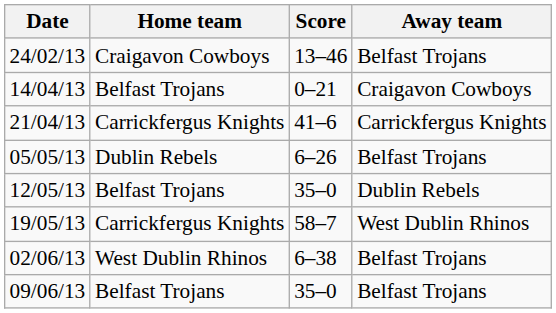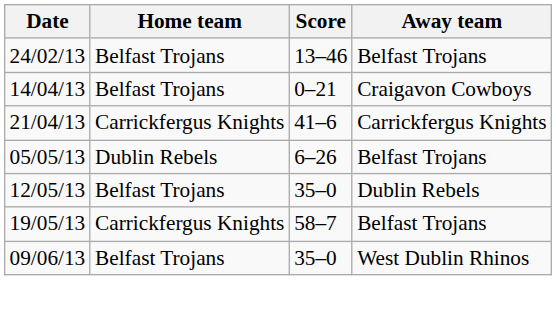 <table class="wikitable">
 <tr>
 <th>Date</th>
 <th>Home team</th>
 <th>Score</th>
 <th>Away team</th>
 </tr>
 <tr>
 <td>24/02/13</td>
-<td>Craigavon Cowboys</td>
+<td>Belfast Trojans</td>
 <td>13–46</td>
 <td>Belfast Trojans</td>
 </tr>
 <tr>
 <td>14/04/13</td>
 <td>Belfast Trojans</td>
 <td>0–21</td>
 <td>Craigavon Cowboys</td>
 </tr>
 <tr>
 <td>21/04/13</td>
 <td>Carrickfergus Knights</td>
 <td>41–6</td>
 <td>Carrickfergus Knights</td>
 </tr>
 <tr>
 <td>05/05/13</td>
 <td>Dublin Rebels</td>
 <td>6–26</td>
 <td>Belfast Trojans</td>
 </tr>
 <tr>
 <td>12/05/13</td>
 <td>Belfast Trojans</td>
 <td>35–0</td>
 <td>Dublin Rebels</td>
 </tr>
 <tr>
 <td>19/05/13</td>
 <td>Carrickfergus Knights</td>
 <td>58–7</td>
-<td>West Dublin Rhinos</td>
-</tr>
-<tr>
-<td>02/06/13</td>
-<td>West Dublin Rhinos</td>
-<td>6–38</td>
 <td>Belfast Trojans</td>
 </tr>
 <tr>
 <td>09/06/13</td>
 <td>Belfast Trojans</td>
 <td>35–0</td>
-<td>Belfast Trojans</td>
+<td>West Dublin Rhinos</td>
 </tr>
 </table>
